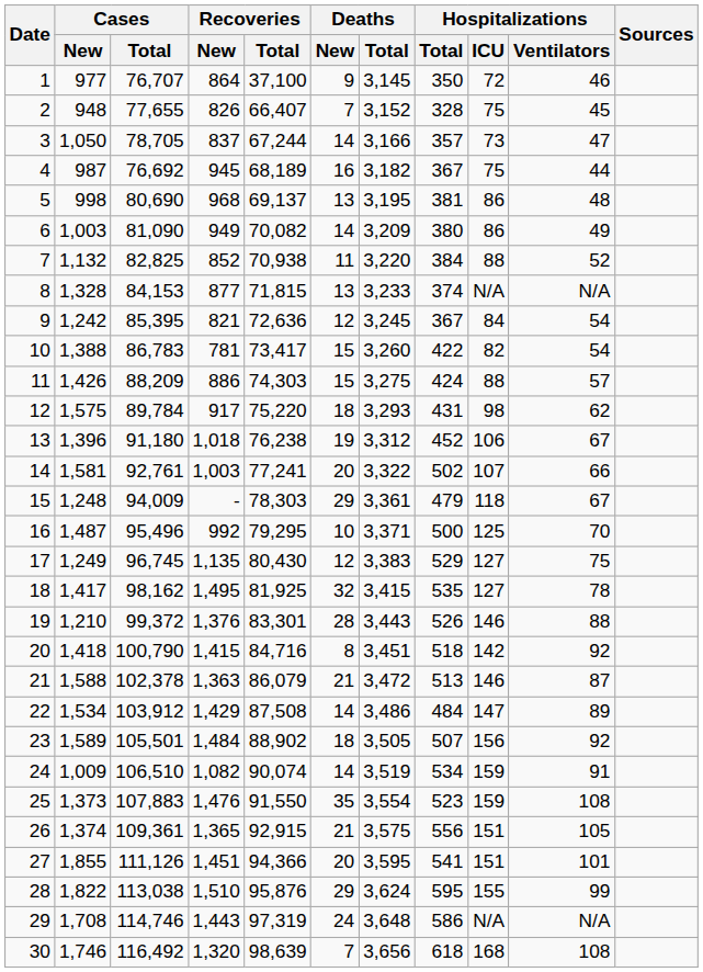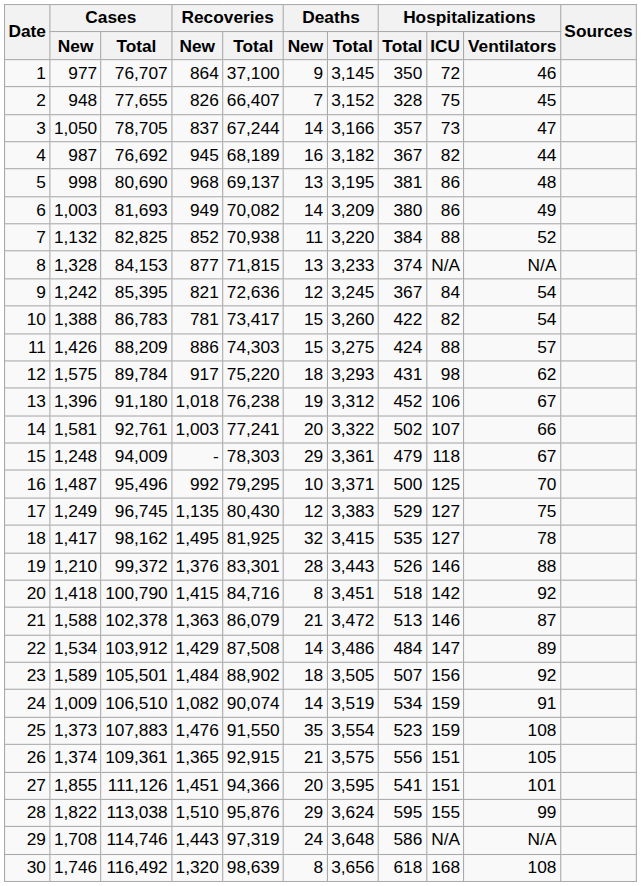 <table class="wikitable sortable mw-collapsible mw-collapsed sticky-header-multi sort-under" style="text-align:right;">
 <tr>
 <th rowspan=2>Date</th>
 <th colspan=2>Cases</th>
 <th colspan=2>Recoveries</th>
 <th colspan=2>Deaths</th>
 <th colspan=3>Hospitalizations</th>
 <th rowspan=2 class="unsortable">Sources</th>
 </tr>
 <tr>
 <th>New</th>
 <th>Total</th>
 <th>New</th>
 <th>Total</th>
 <th>New</th>
 <th>Total</th>
 <th>Total</th>
 <th>ICU</th>
 <th>Ventilators</th>
 </tr>
 <tr>
 <td>1</td>
 <td>977</td>
 <td>76,707</td>
 <td>864</td>
 <td>37,100</td>
 <td>9</td>
 <td>3,145</td>
 <td>350</td>
 <td>72</td>
 <td>46</td>
 <td></td>
 </tr>
 <tr>
 <td>2</td>
 <td>948</td>
 <td>77,655</td>
 <td>826</td>
 <td>66,407</td>
 <td>7</td>
 <td>3,152</td>
 <td>328</td>
 <td>75</td>
 <td>45</td>
 <td></td>
 </tr>
 <tr>
 <td>3</td>
 <td>1,050</td>
 <td>78,705</td>
 <td>837</td>
 <td>67,244</td>
 <td>14</td>
 <td>3,166</td>
 <td>357</td>
 <td>73</td>
 <td>47</td>
 <td></td>
 </tr>
 <tr>
 <td>4</td>
 <td>987</td>
 <td>76,692</td>
 <td>945</td>
 <td>68,189</td>
 <td>16</td>
 <td>3,182</td>
 <td>367</td>
-<td>75</td>
+<td>82</td>
 <td>44</td>
 <td></td>
 </tr>
 <tr>
 <td>5</td>
 <td>998</td>
 <td>80,690</td>
 <td>968</td>
 <td>69,137</td>
 <td>13</td>
 <td>3,195</td>
 <td>381</td>
 <td>86</td>
 <td>48</td>
 <td></td>
 </tr>
 <tr>
 <td>6</td>
 <td>1,003</td>
-<td>81,090</td>
+<td>81,693</td>
 <td>949</td>
 <td>70,082</td>
 <td>14</td>
 <td>3,209</td>
 <td>380</td>
 <td>86</td>
 <td>49</td>
 <td></td>
 </tr>
 <tr>
 <td>7</td>
 <td>1,132</td>
 <td>82,825</td>
 <td>852</td>
 <td>70,938</td>
 <td>11</td>
 <td>3,220</td>
 <td>384</td>
 <td>88</td>
 <td>52</td>
 <td></td>
 </tr>
 <tr>
 <td>8</td>
 <td>1,328</td>
 <td>84,153</td>
 <td>877</td>
 <td>71,815</td>
 <td>13</td>
 <td>3,233</td>
 <td>374</td>
 <td>N/A</td>
 <td>N/A</td>
 <td></td>
 </tr>
 <tr>
 <td>9</td>
 <td>1,242</td>
 <td>85,395</td>
 <td>821</td>
 <td>72,636</td>
 <td>12</td>
 <td>3,245</td>
 <td>367</td>
 <td>84</td>
 <td>54</td>
 <td></td>
 </tr>
 <tr>
 <td>10</td>
 <td>1,388</td>
 <td>86,783</td>
 <td>781</td>
 <td>73,417</td>
 <td>15</td>
 <td>3,260</td>
 <td>422</td>
 <td>82</td>
 <td>54</td>
 <td></td>
 </tr>
 <tr>
 <td>11</td>
 <td>1,426</td>
 <td>88,209</td>
 <td>886</td>
 <td>74,303</td>
 <td>15</td>
 <td>3,275</td>
 <td>424</td>
 <td>88</td>
 <td>57</td>
 <td></td>
 </tr>
 <tr>
 <td>12</td>
 <td>1,575</td>
 <td>89,784</td>
 <td>917</td>
 <td>75,220</td>
 <td>18</td>
 <td>3,293</td>
 <td>431</td>
 <td>98</td>
 <td>62</td>
 <td></td>
 </tr>
 <tr>
 <td>13</td>
 <td>1,396</td>
 <td>91,180</td>
 <td>1,018</td>
 <td>76,238</td>
 <td>19</td>
 <td>3,312</td>
 <td>452</td>
 <td>106</td>
 <td>67</td>
 <td></td>
 </tr>
 <tr>
 <td>14</td>
 <td>1,581</td>
 <td>92,761</td>
 <td>1,003</td>
 <td>77,241</td>
 <td>20</td>
 <td>3,322</td>
 <td>502</td>
 <td>107</td>
 <td>66</td>
 <td></td>
 </tr>
 <tr>
 <td>15</td>
 <td>1,248</td>
 <td>94,009</td>
 <td>-</td>
 <td>78,303</td>
 <td>29</td>
 <td>3,361</td>
 <td>479</td>
 <td>118</td>
 <td>67</td>
 <td></td>
 </tr>
 <tr>
 <td>16</td>
 <td>1,487</td>
 <td>95,496</td>
 <td>992</td>
 <td>79,295</td>
 <td>10</td>
 <td>3,371</td>
 <td>500</td>
 <td>125</td>
 <td>70</td>
 <td></td>
 </tr>
 <tr>
 <td>17</td>
 <td>1,249</td>
 <td>96,745</td>
 <td>1,135</td>
 <td>80,430</td>
 <td>12</td>
 <td>3,383</td>
 <td>529</td>
 <td>127</td>
 <td>75</td>
 <td></td>
 </tr>
 <tr>
 <td>18</td>
 <td>1,417</td>
 <td>98,162</td>
 <td>1,495</td>
 <td>81,925</td>
 <td>32</td>
 <td>3,415</td>
 <td>535</td>
 <td>127</td>
 <td>78</td>
 <td></td>
 </tr>
 <tr>
 <td>19</td>
 <td>1,210</td>
 <td>99,372</td>
 <td>1,376</td>
 <td>83,301</td>
 <td>28</td>
 <td>3,443</td>
 <td>526</td>
 <td>146</td>
 <td>88</td>
 <td></td>
 </tr>
 <tr>
 <td>20</td>
 <td>1,418</td>
 <td>100,790</td>
 <td>1,415</td>
 <td>84,716</td>
 <td>8</td>
 <td>3,451</td>
 <td>518</td>
 <td>142</td>
 <td>92</td>
 <td></td>
 </tr>
 <tr>
 <td>21</td>
 <td>1,588</td>
 <td>102,378</td>
 <td>1,363</td>
 <td>86,079</td>
 <td>21</td>
 <td>3,472</td>
 <td>513</td>
 <td>146</td>
 <td>87</td>
 <td></td>
 </tr>
 <tr>
 <td>22</td>
 <td>1,534</td>
 <td>103,912</td>
 <td>1,429</td>
 <td>87,508</td>
 <td>14</td>
 <td>3,486</td>
 <td>484</td>
 <td>147</td>
 <td>89</td>
 <td></td>
 </tr>
 <tr>
 <td>23</td>
 <td>1,589</td>
 <td>105,501</td>
 <td>1,484</td>
 <td>88,902</td>
 <td>18</td>
 <td>3,505</td>
 <td>507</td>
 <td>156</td>
 <td>92</td>
 <td></td>
 </tr>
 <tr>
 <td>24</td>
 <td>1,009</td>
 <td>106,510</td>
 <td>1,082</td>
 <td>90,074</td>
 <td>14</td>
 <td>3,519</td>
 <td>534</td>
 <td>159</td>
 <td>91</td>
 <td></td>
 </tr>
 <tr>
 <td>25</td>
 <td>1,373</td>
 <td>107,883</td>
 <td>1,476</td>
 <td>91,550</td>
 <td>35</td>
 <td>3,554</td>
 <td>523</td>
 <td>159</td>
 <td>108</td>
 <td></td>
 </tr>
 <tr>
 <td>26</td>
 <td>1,374</td>
 <td>109,361</td>
 <td>1,365</td>
 <td>92,915</td>
 <td>21</td>
 <td>3,575</td>
 <td>556</td>
 <td>151</td>
 <td>105</td>
 <td></td>
 </tr>
 <tr>
 <td>27</td>
 <td>1,855</td>
 <td>111,126</td>
 <td>1,451</td>
 <td>94,366</td>
 <td>20</td>
 <td>3,595</td>
 <td>541</td>
 <td>151</td>
 <td>101</td>
 <td></td>
 </tr>
 <tr>
 <td>28</td>
 <td>1,822</td>
 <td>113,038</td>
 <td>1,510</td>
 <td>95,876</td>
 <td>29</td>
 <td>3,624</td>
 <td>595</td>
 <td>155</td>
 <td>99</td>
 <td></td>
 </tr>
 <tr>
 <td>29</td>
 <td>1,708</td>
 <td>114,746</td>
 <td>1,443</td>
 <td>97,319</td>
 <td>24</td>
 <td>3,648</td>
 <td>586</td>
 <td>N/A</td>
 <td>N/A</td>
 <td></td>
 </tr>
 <tr>
 <td>30</td>
 <td>1,746</td>
 <td>116,492</td>
 <td>1,320</td>
 <td>98,639</td>
-<td>7</td>
+<td>8</td>
 <td>3,656</td>
 <td>618</td>
 <td>168</td>
 <td>108</td>
 <td></td>
 </tr>
 </table>
